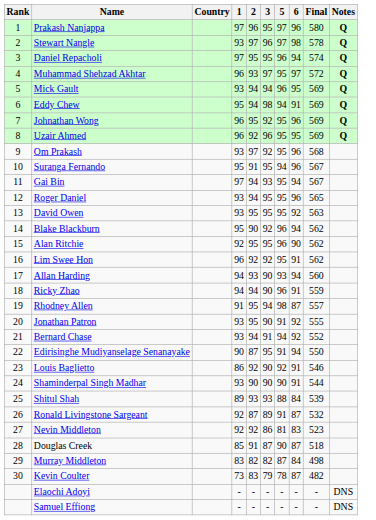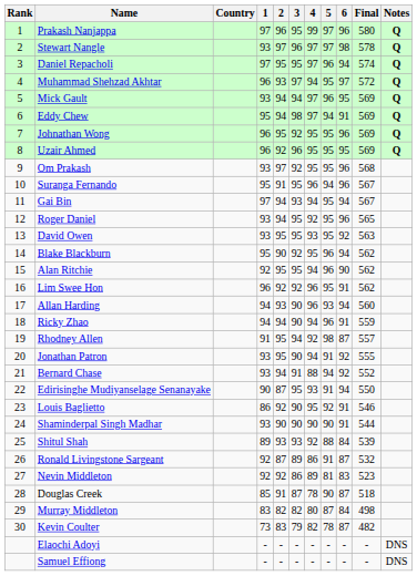 <table class="wikitable sortable" style="text-align:center;">
 <tr>
 <th>Rank</th>
 <th>Name</th>
 <th>Country</th>
 <th>1</th>
 <th>2</th>
 <th>3</th>
+<th>4</th>
 <th>5</th>
 <th>6</th>
 <th>Final</th>
 <th>Notes</th>
 </tr>
 <tr bgcolor=#ccffcc>
 <td>1</td>
 <td align=left><a href='#'>Prakash Nanjappa</a></td>
 <td align=left></td>
 <td>97</td>
 <td>96</td>
 <td>95</td>
+<td>99</td>
 <td>97</td>
 <td>96</td>
 <td>580</td>
 <td><strong>Q</strong></td>
 </tr>
 <tr bgcolor=#ccffcc>
 <td>2</td>
 <td align=left><a href='#'>Stewart Nangle</a></td>
 <td align=left></td>
 <td>93</td>
 <td>97</td>
 <td>96</td>
 <td>97</td>
+<td>97</td>
 <td>98</td>
 <td>578</td>
 <td><strong>Q</strong></td>
 </tr>
 <tr bgcolor=#ccffcc>
 <td>3</td>
 <td align=left><a href='#'>Daniel Repacholi</a></td>
 <td align=left></td>
 <td>97</td>
 <td>95</td>
 <td>95</td>
+<td>97</td>
 <td>96</td>
 <td>94</td>
 <td>574</td>
 <td><strong>Q</strong></td>
 </tr>
 <tr bgcolor=#ccffcc>
 <td>4</td>
 <td align=left><a href='#'>Muhammad Shehzad Akhtar</a></td>
 <td align=left></td>
 <td>96</td>
 <td>93</td>
 <td>97</td>
+<td>94</td>
 <td>95</td>
 <td>97</td>
 <td>572</td>
 <td><strong>Q</strong></td>
 </tr>
 <tr bgcolor=#ccffcc>
 <td>5</td>
 <td align=left><a href='#'>Mick Gault</a></td>
 <td align=left></td>
 <td>93</td>
 <td>94</td>
 <td>94</td>
+<td>97</td>
 <td>96</td>
 <td>95</td>
 <td>569</td>
 <td><strong>Q</strong></td>
 </tr>
 <tr bgcolor=#ccffcc>
 <td>6</td>
 <td align=left><a href='#'>Eddy Chew</a></td>
 <td align=left></td>
 <td>95</td>
 <td>94</td>
 <td>98</td>
+<td>97</td>
 <td>94</td>
 <td>91</td>
 <td>569</td>
 <td><strong>Q</strong></td>
 </tr>
 <tr bgcolor=#ccffcc>
 <td>7</td>
 <td align=left><a href='#'>Johnathan Wong</a></td>
 <td align=left></td>
 <td>96</td>
 <td>95</td>
 <td>92</td>
+<td>95</td>
 <td>95</td>
 <td>96</td>
 <td>569</td>
 <td><strong>Q</strong></td>
 </tr>
 <tr bgcolor=#ccffcc>
 <td>8</td>
 <td align=left><a href='#'>Uzair Ahmed</a></td>
 <td align=left></td>
 <td>96</td>
 <td>92</td>
 <td>96</td>
 <td>95</td>
 <td>95</td>
+<td>95</td>
 <td>569</td>
 <td><strong>Q</strong></td>
 </tr>
 <tr>
 <td>9</td>
 <td align=left><a href='#'>Om Prakash</a></td>
 <td align=left></td>
 <td>93</td>
 <td>97</td>
 <td>92</td>
+<td>95</td>
 <td>95</td>
 <td>96</td>
 <td>568</td>
 <td></td>
 </tr>
 <tr>
 <td>10</td>
 <td align=left><a href='#'>Suranga Fernando</a></td>
 <td align=left></td>
 <td>95</td>
 <td>91</td>
 <td>95</td>
+<td>96</td>
 <td>94</td>
 <td>96</td>
 <td>567</td>
 <td></td>
 </tr>
 <tr>
 <td>11</td>
 <td align=left><a href='#'>Gai Bin</a></td>
 <td align=left></td>
 <td>97</td>
 <td>94</td>
 <td>93</td>
+<td>94</td>
 <td>95</td>
 <td>94</td>
 <td>567</td>
 <td></td>
 </tr>
 <tr>
 <td>12</td>
 <td align=left><a href='#'>Roger Daniel</a></td>
 <td align=left></td>
 <td>93</td>
 <td>94</td>
 <td>95</td>
+<td>92</td>
 <td>95</td>
 <td>96</td>
 <td>565</td>
 <td></td>
 </tr>
 <tr>
 <td>13</td>
 <td align=left><a href='#'>David Owen</a></td>
 <td align=left></td>
 <td>93</td>
 <td>95</td>
 <td>95</td>
+<td>93</td>
 <td>95</td>
 <td>92</td>
 <td>563</td>
 <td></td>
 </tr>
 <tr>
 <td>14</td>
 <td align=left><a href='#'>Blake Blackburn</a></td>
 <td align=left></td>
 <td>95</td>
 <td>90</td>
 <td>92</td>
+<td>95</td>
 <td>96</td>
 <td>94</td>
 <td>562</td>
 <td></td>
 </tr>
 <tr>
 <td>15</td>
 <td align=left><a href='#'>Alan Ritchie</a></td>
 <td align=left></td>
 <td>92</td>
 <td>95</td>
 <td>95</td>
+<td>94</td>
 <td>96</td>
 <td>90</td>
 <td>562</td>
 <td></td>
 </tr>
 <tr>
 <td>16</td>
 <td align=left><a href='#'>Lim Swee Hon</a></td>
 <td align=left></td>
 <td>96</td>
 <td>92</td>
 <td>92</td>
+<td>96</td>
 <td>95</td>
 <td>91</td>
 <td>562</td>
 <td></td>
 </tr>
 <tr>
 <td>17</td>
 <td align=left><a href='#'>Allan Harding</a></td>
 <td align=left></td>
 <td>94</td>
 <td>93</td>
 <td>90</td>
+<td>96</td>
 <td>93</td>
 <td>94</td>
 <td>560</td>
 <td></td>
 </tr>
 <tr>
 <td>18</td>
 <td align=left><a href='#'>Ricky Zhao</a></td>
 <td align=left></td>
 <td>94</td>
 <td>94</td>
 <td>90</td>
+<td>94</td>
 <td>96</td>
 <td>91</td>
 <td>559</td>
 <td></td>
 </tr>
 <tr>
 <td>19</td>
 <td align=left><a href='#'>Rhodney Allen</a></td>
 <td align=left></td>
 <td>91</td>
 <td>95</td>
 <td>94</td>
+<td>92</td>
 <td>98</td>
 <td>87</td>
 <td>557</td>
 <td></td>
 </tr>
 <tr>
 <td>20</td>
 <td align=left><a href='#'>Jonathan Patron</a></td>
 <td align=left></td>
 <td>93</td>
 <td>95</td>
 <td>90</td>
+<td>94</td>
 <td>91</td>
 <td>92</td>
 <td>555</td>
 <td></td>
 </tr>
 <tr>
 <td>21</td>
 <td align=left><a href='#'>Bernard Chase</a></td>
 <td align=left></td>
 <td>93</td>
 <td>94</td>
 <td>91</td>
+<td>88</td>
 <td>94</td>
 <td>92</td>
 <td>552</td>
 <td></td>
 </tr>
 <tr>
 <td>22</td>
 <td align=left><a href='#'>Edirisinghe Mudiyanselage Senanayake</a></td>
 <td align=left></td>
 <td>90</td>
 <td>87</td>
 <td>95</td>
+<td>93</td>
 <td>91</td>
 <td>94</td>
 <td>550</td>
 <td></td>
 </tr>
 <tr>
 <td>23</td>
 <td align=left><a href='#'>Louis Baglietto</a></td>
 <td align=left></td>
 <td>86</td>
 <td>92</td>
 <td>90</td>
+<td>95</td>
 <td>92</td>
 <td>91</td>
 <td>546</td>
 <td></td>
 </tr>
 <tr>
 <td>24</td>
 <td align=left><a href='#'>Shaminderpal Singh Madhar</a></td>
 <td align=left></td>
 <td>93</td>
+<td>90</td>
 <td>90</td>
 <td>90</td>
 <td>90</td>
 <td>91</td>
 <td>544</td>
 <td></td>
 </tr>
 <tr>
 <td>25</td>
 <td align=left><a href='#'>Shitul Shah</a></td>
 <td align=left></td>
 <td>89</td>
 <td>93</td>
 <td>93</td>
+<td>92</td>
 <td>88</td>
 <td>84</td>
 <td>539</td>
 <td></td>
 </tr>
 <tr>
 <td>26</td>
 <td align=left><a href='#'>Ronald Livingstone Sargeant</a></td>
 <td align=left></td>
 <td>92</td>
 <td>87</td>
 <td>89</td>
+<td>86</td>
 <td>91</td>
 <td>87</td>
 <td>532</td>
 <td></td>
 </tr>
 <tr>
 <td>27</td>
 <td align=left><a href='#'>Nevin Middleton</a></td>
 <td align=left></td>
 <td>92</td>
 <td>92</td>
 <td>86</td>
+<td>89</td>
 <td>81</td>
 <td>83</td>
 <td>523</td>
 <td></td>
 </tr>
 <tr>
 <td>28</td>
 <td align=left>Douglas Creek</td>
 <td align=left></td>
 <td>85</td>
 <td>91</td>
 <td>87</td>
+<td>78</td>
 <td>90</td>
 <td>87</td>
 <td>518</td>
 <td></td>
 </tr>
 <tr>
 <td>29</td>
 <td align=left><a href='#'>Murray Middleton</a></td>
 <td align=left></td>
 <td>83</td>
 <td>82</td>
 <td>82</td>
+<td>80</td>
 <td>87</td>
 <td>84</td>
 <td>498</td>
 <td></td>
 </tr>
 <tr>
 <td>30</td>
 <td align=left><a href='#'>Kevin Coulter</a></td>
 <td align=left></td>
 <td>73</td>
 <td>83</td>
 <td>79</td>
+<td>82</td>
 <td>78</td>
 <td>87</td>
 <td>482</td>
 <td></td>
 </tr>
 <tr>
 <td></td>
 <td align=left><a href='#'>Elaochi Adoyi</a></td>
 <td align=left></td>
+<td>-</td>
 <td>-</td>
 <td>-</td>
 <td>-</td>
 <td>-</td>
 <td>-</td>
 <td>-</td>
 <td>DNS</td>
 </tr>
 <tr>
 <td></td>
 <td align=left><a href='#'>Samuel Effiong</a></td>
 <td align=left></td>
 <td>-</td>
 <td>-</td>
 <td>-</td>
 <td>-</td>
 <td>-</td>
 <td>-</td>
+<td>-</td>
 <td>DNS</td>
 </tr>
 </table>
